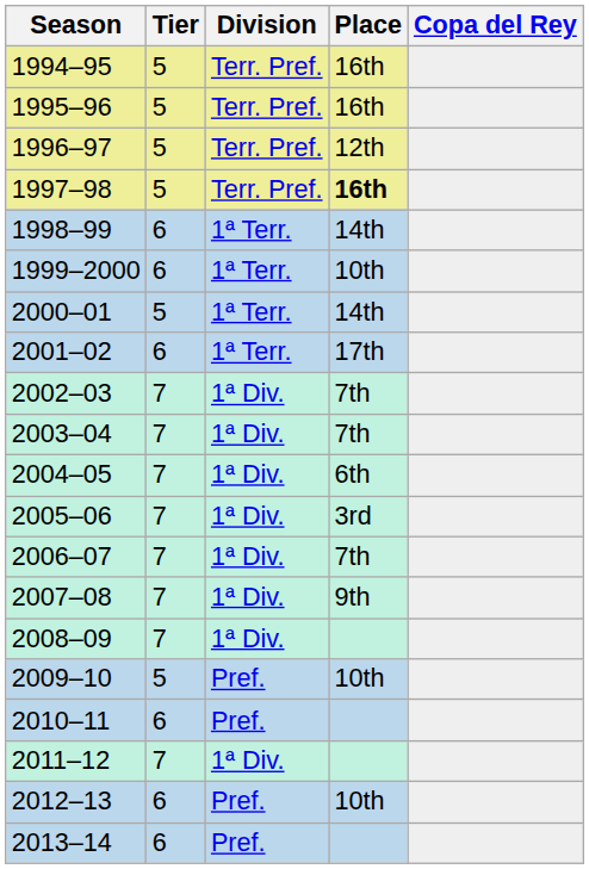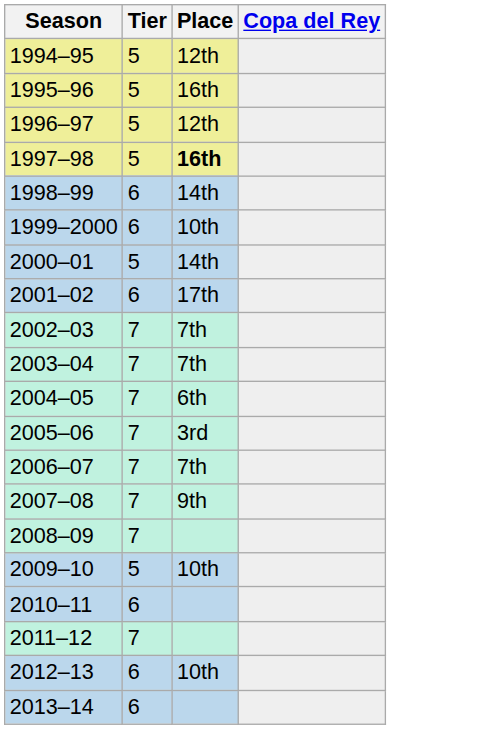 <table class="wikitable">
 <tr style="background:#f0f6fa;">
 <th>Season</th>
 <th>Tier</th>
-<th>Division</th>
 <th>Place</th>
 <th><a href='#'>Copa del Rey</a></th>
 </tr>
 <tr>
 <td style="background:#EFEF99;">1994–95</td>
 <td style="background:#EFEF99;">5</td>
-<td style="background:#EFEF99;"><a href='#'>Terr. Pref.</a></td>
-<td style="background:#EFEF99;">16th</td>
+<td style="background:#EFEF99;">12th</td>
 <th style="background:#efefef;"></th>
 </tr>
 <tr>
 <td style="background:#EFEF99;">1995–96</td>
 <td style="background:#EFEF99;">5</td>
-<td style="background:#EFEF99;"><a href='#'>Terr. Pref.</a></td>
 <td style="background:#EFEF99;">16th</td>
 <th style="background:#efefef;"></th>
 </tr>
 <tr>
 <td style="background:#EFEF99;">1996–97</td>
 <td style="background:#EFEF99;">5</td>
-<td style="background:#EFEF99;"><a href='#'>Terr. Pref.</a></td>
 <td style="background:#EFEF99;">12th</td>
 <th style="background:#efefef;"></th>
 </tr>
 <tr>
 <td style="background:#EFEF99;">1997–98</td>
 <td style="background:#EFEF99;">5</td>
-<td style="background:#EFEF99;"><a href='#'>Terr. Pref.</a></td>
 <td style="background:#EFEF99;"><strong>16th</strong></td>
 <th style="background:#efefef;"></th>
 </tr>
 <tr>
 <td style="background:#BBD7EC;">1998–99</td>
 <td style="background:#BBD7EC;">6</td>
-<td style="background:#BBD7EC;"><a href='#'>1ª Terr.</a></td>
 <td style="background:#BBD7EC;">14th</td>
 <th style="background:#efefef;"></th>
 </tr>
 <tr>
 <td style="background:#BBD7EC;">1999–2000</td>
 <td style="background:#BBD7EC;">6</td>
-<td style="background:#BBD7EC;"><a href='#'>1ª Terr.</a></td>
 <td style="background:#BBD7EC;">10th</td>
 <th style="background:#efefef;"></th>
 </tr>
 <tr>
 <td style="background:#BBD7EC;">2000–01</td>
 <td style="background:#BBD7EC;">5</td>
-<td style="background:#BBD7EC;"><a href='#'>1ª Terr.</a></td>
 <td style="background:#BBD7EC;">14th</td>
 <th style="background:#efefef;"></th>
 </tr>
 <tr>
 <td style="background:#BBD7EC;">2001–02</td>
 <td style="background:#BBD7EC;">6</td>
-<td style="background:#BBD7EC;"><a href='#'>1ª Terr.</a></td>
 <td style="background:#BBD7EC;">17th</td>
 <th style="background:#efefef;"></th>
 </tr>
 <tr>
 <td style="background:#C0F2DF;">2002–03</td>
 <td style="background:#C0F2DF;">7</td>
-<td style="background:#C0F2DF;"><a href='#'>1ª Div.</a></td>
 <td style="background:#C0F2DF;">7th</td>
 <th style="background:#efefef;"></th>
 </tr>
 <tr>
 <td style="background:#C0F2DF;">2003–04</td>
 <td style="background:#C0F2DF;">7</td>
-<td style="background:#C0F2DF;"><a href='#'>1ª Div.</a></td>
 <td style="background:#C0F2DF;">7th</td>
 <th style="background:#efefef;"></th>
 </tr>
 <tr>
 <td style="background:#C0F2DF;">2004–05</td>
 <td style="background:#C0F2DF;">7</td>
-<td style="background:#C0F2DF;"><a href='#'>1ª Div.</a></td>
 <td style="background:#C0F2DF;">6th</td>
 <th style="background:#efefef;"></th>
 </tr>
 <tr>
 <td style="background:#C0F2DF;">2005–06</td>
 <td style="background:#C0F2DF;">7</td>
-<td style="background:#C0F2DF;"><a href='#'>1ª Div.</a></td>
 <td style="background:#C0F2DF;">3rd</td>
 <th style="background:#efefef;"></th>
 </tr>
 <tr>
 <td style="background:#C0F2DF;">2006–07</td>
 <td style="background:#C0F2DF;">7</td>
-<td style="background:#C0F2DF;"><a href='#'>1ª Div.</a></td>
 <td style="background:#C0F2DF;">7th</td>
 <th style="background:#efefef;"></th>
 </tr>
 <tr>
 <td style="background:#C0F2DF;">2007–08</td>
 <td style="background:#C0F2DF;">7</td>
-<td style="background:#C0F2DF;"><a href='#'>1ª Div.</a></td>
 <td style="background:#C0F2DF;">9th</td>
 <th style="background:#efefef;"></th>
 </tr>
 <tr>
 <td style="background:#C0F2DF;">2008–09</td>
 <td style="background:#C0F2DF;">7</td>
-<td style="background:#C0F2DF;"><a href='#'>1ª Div.</a></td>
 <td style="background:#C0F2DF;"></td>
 <th style="background:#efefef;"></th>
 </tr>
 <tr>
 <td style="background:#BBD7EC;">2009–10</td>
 <td style="background:#BBD7EC;">5</td>
-<td style="background:#BBD7EC;"><a href='#'>Pref.</a></td>
 <td style="background:#BBD7EC;">10th</td>
 <th style="background:#efefef;"></th>
 </tr>
 <tr>
 <td style="background:#BBD7EC;">2010–11</td>
 <td style="background:#BBD7EC;">6</td>
-<td style="background:#BBD7EC;"><a href='#'>Pref.</a></td>
 <td style="background:#BBD7EC;"></td>
 <th style="background:#efefef;"></th>
 </tr>
 <tr>
 <td style="background:#C0F2DF;">2011–12</td>
 <td style="background:#C0F2DF;">7</td>
-<td style="background:#C0F2DF;"><a href='#'>1ª Div.</a></td>
 <td style="background:#C0F2DF;"></td>
 <th style="background:#efefef;"></th>
 </tr>
 <tr>
 <td style="background:#BBD7EC;">2012–13</td>
 <td style="background:#BBD7EC;">6</td>
-<td style="background:#BBD7EC;"><a href='#'>Pref.</a></td>
 <td style="background:#BBD7EC;">10th</td>
 <th style="background:#efefef;"></th>
 </tr>
 <tr>
 <td style="background:#BBD7EC;">2013–14</td>
 <td style="background:#BBD7EC;">6</td>
-<td style="background:#BBD7EC;"><a href='#'>Pref.</a></td>
 <td style="background:#BBD7EC;"></td>
 <th style="background:#efefef;"></th>
 </tr>
 </table>
